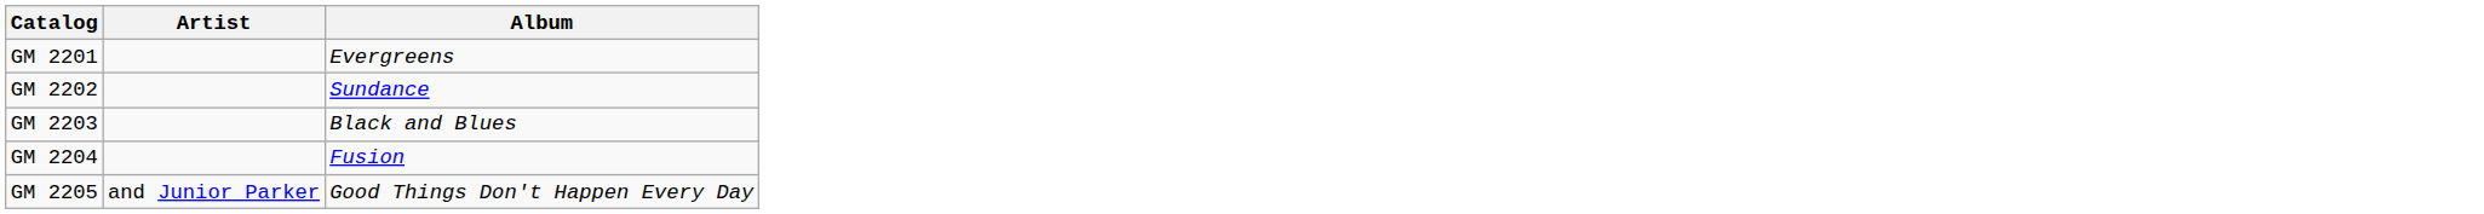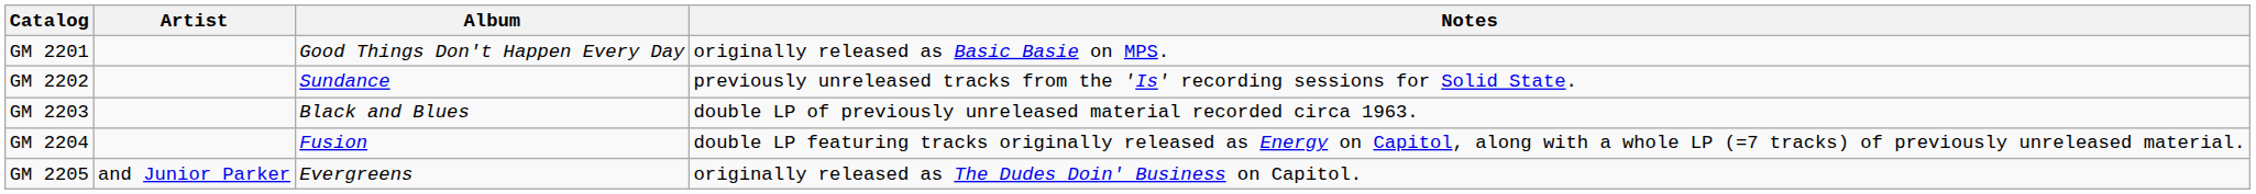 <table class="wikitable sortable">
 <tr>
 <th>Catalog</th>
 <th>Artist</th>
 <th>Album</th>
+<th>Notes</th>
 </tr>
 <tr>
 <td>GM 2201</td>
 <td></td>
-<td><em>Evergreens</em></td>
+<td><em>Good Things Don't Happen Every Day</em></td>
+<td>originally released as <em><a href='#'>Basic Basie</a></em> on <a href='#'>MPS</a>.</td>
 </tr>
 <tr>
 <td>GM 2202</td>
 <td></td>
 <td><em><a href='#'>Sundance</a></em></td>
+<td>previously unreleased tracks from the <em> '<a href='#'>Is</a>' </em> recording sessions for <a href='#'>Solid State</a>.</td>
 </tr>
 <tr>
 <td>GM 2203</td>
 <td></td>
 <td><em>Black and Blues</em></td>
+<td>double LP of previously unreleased material recorded circa 1963.</td>
 </tr>
 <tr>
 <td>GM 2204</td>
 <td></td>
 <td><em><a href='#'>Fusion</a></em></td>
+<td>double LP featuring tracks originally released as <em><a href='#'>Energy</a></em> on <a href='#'>Capitol</a>, along with a whole LP (=7 tracks) of previously unreleased material.</td>
 </tr>
 <tr>
 <td>GM 2205</td>
 <td> and <a href='#'>Junior Parker</a></td>
-<td><em>Good Things Don't Happen Every Day</em></td>
+<td><em>Evergreens</em></td>
+<td>originally released as <em><a href='#'>The Dudes Doin' Business</a></em> on Capitol.</td>
 </tr>
 </table>
